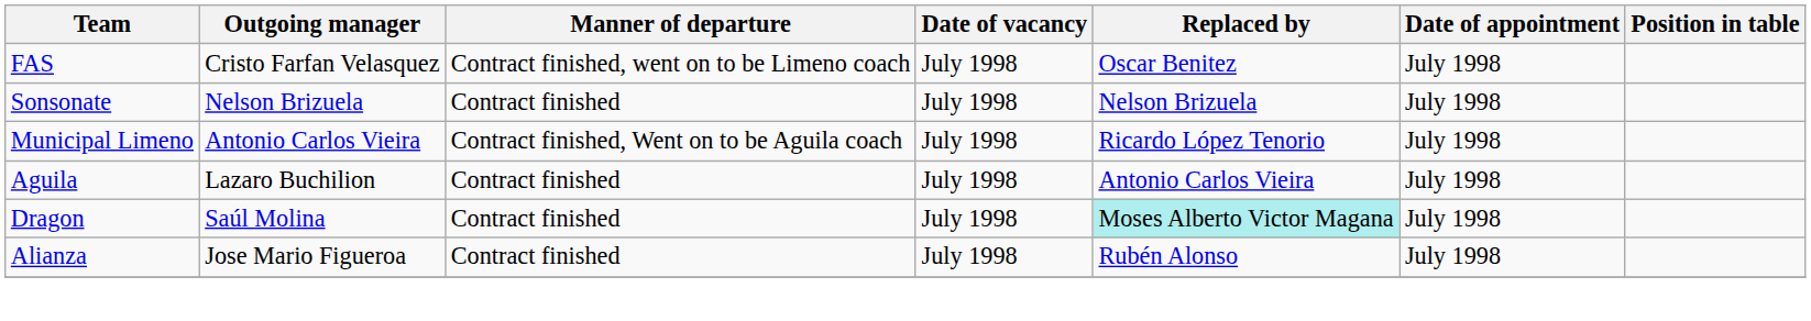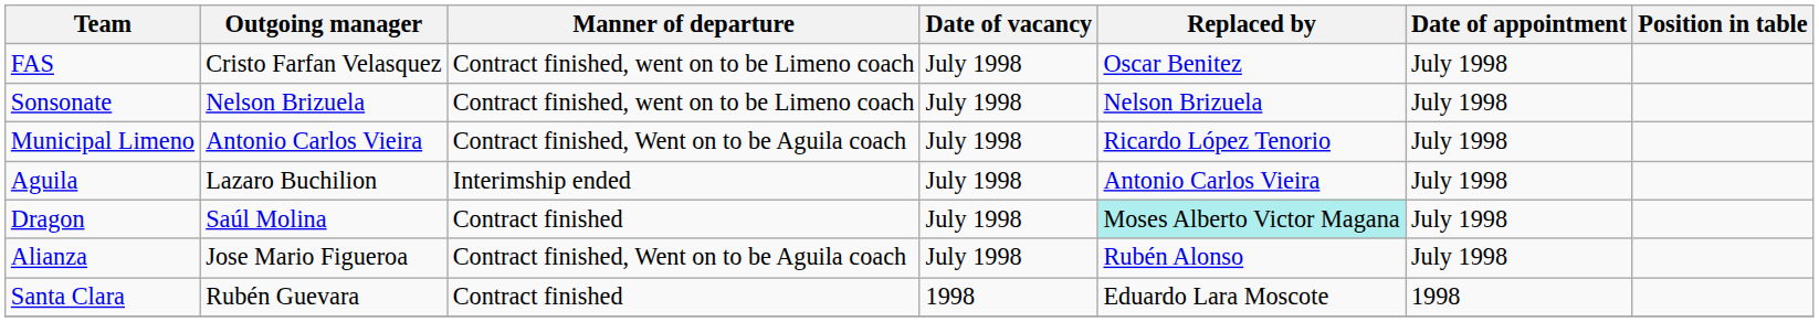 <table class="wikitable">
 <tr>
 <th>Team</th>
 <th>Outgoing manager</th>
 <th>Manner of departure</th>
 <th>Date of vacancy</th>
 <th>Replaced by</th>
 <th>Date of appointment</th>
 <th>Position in table</th>
 </tr>
 <tr>
 <td><a href='#'>FAS</a></td>
 <td> Cristo Farfan Velasquez</td>
 <td>Contract finished, went on to be Limeno coach</td>
 <td>July 1998</td>
 <td> <a href='#'>Oscar Benitez</a></td>
 <td>July 1998</td>
 <td></td>
 </tr>
 <tr>
 <td><a href='#'>Sonsonate</a></td>
 <td> <a href='#'>Nelson Brizuela</a></td>
-<td>Contract finished</td>
+<td>Contract finished, went on to be Limeno coach</td>
 <td>July 1998</td>
 <td> <a href='#'>Nelson Brizuela</a></td>
 <td>July 1998</td>
 <td></td>
 </tr>
 <tr>
 <td><a href='#'>Municipal Limeno</a></td>
 <td> <a href='#'>Antonio Carlos Vieira</a></td>
 <td>Contract finished, Went on to be Aguila coach</td>
 <td>July 1998</td>
 <td> <a href='#'>Ricardo López Tenorio</a></td>
 <td>July 1998</td>
 <td></td>
 </tr>
 <tr>
 <td><a href='#'>Aguila</a></td>
 <td> Lazaro Buchilion</td>
-<td>Contract finished</td>
+<td>Interimship ended</td>
 <td>July 1998</td>
 <td> <a href='#'>Antonio Carlos Vieira</a></td>
 <td>July 1998</td>
 <td></td>
 </tr>
 <tr>
 <td><a href='#'>Dragon</a></td>
 <td> <a href='#'>Saúl Molina</a></td>
 <td>Contract finished</td>
 <td>July 1998</td>
 <td style="background: paleturquoise;"> Moses Alberto Victor Magana</td>
 <td>July 1998</td>
 <td></td>
 </tr>
 <tr>
 <td><a href='#'>Alianza</a></td>
 <td> Jose Mario Figueroa</td>
-<td>Contract finished</td>
+<td>Contract finished, Went on to be Aguila coach</td>
 <td>July 1998</td>
 <td> <a href='#'>Rubén Alonso</a></td>
 <td>July 1998</td>
 <td></td>
 </tr>
 <tr>
+<td><a href='#'>Santa Clara</a></td>
+<td> Rubén Guevara</td>
+<td>Contract finished</td>
+<td>1998</td>
+<td> Eduardo Lara Moscote</td>
+<td>1998</td>
+<td></td>
+</tr>
+<tr>
 </tr>
 </table>
